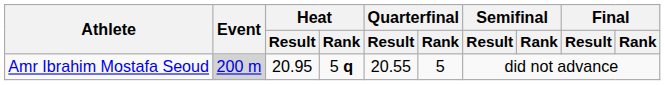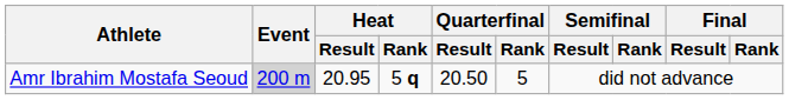 <table class=wikitable style="font-size:90%">
 <tr>
 <th rowspan="2">Athlete</th>
 <th rowspan="2">Event</th>
 <th colspan="2">Heat</th>
 <th colspan="2">Quarterfinal</th>
 <th colspan="2">Semifinal</th>
 <th colspan="2">Final</th>
 </tr>
 <tr style="font-size:95%">
 <th>Result</th>
 <th>Rank</th>
 <th>Result</th>
 <th>Rank</th>
 <th>Result</th>
 <th>Rank</th>
 <th>Result</th>
 <th>Rank</th>
 </tr>
 <tr align=center>
 <td align=left><a href='#'>Amr Ibrahim Mostafa Seoud</a></td>
 <td align=left style="background: lightgrey;"><a href='#'>200 m</a></td>
 <td>20.95</td>
 <td>5 <strong>q</strong></td>
-<td>20.55</td>
+<td>20.50</td>
 <td>5</td>
 <td colspan=4>did not advance</td>
 </tr>
 </table>
